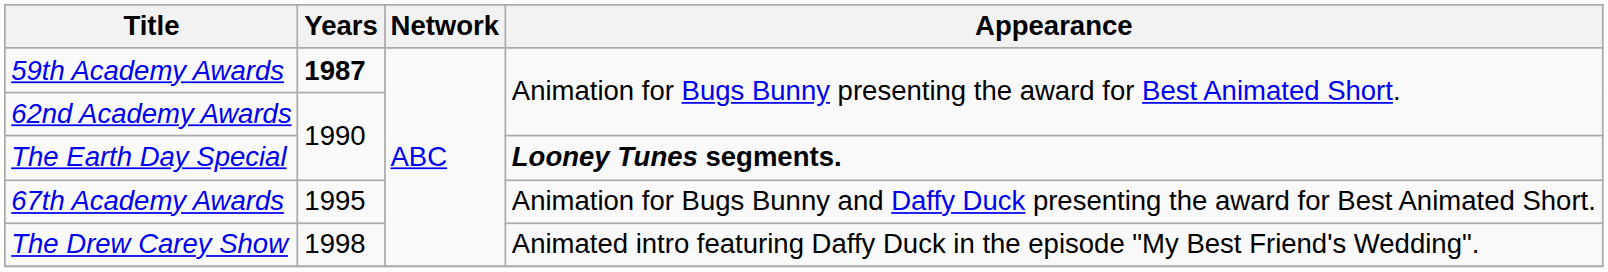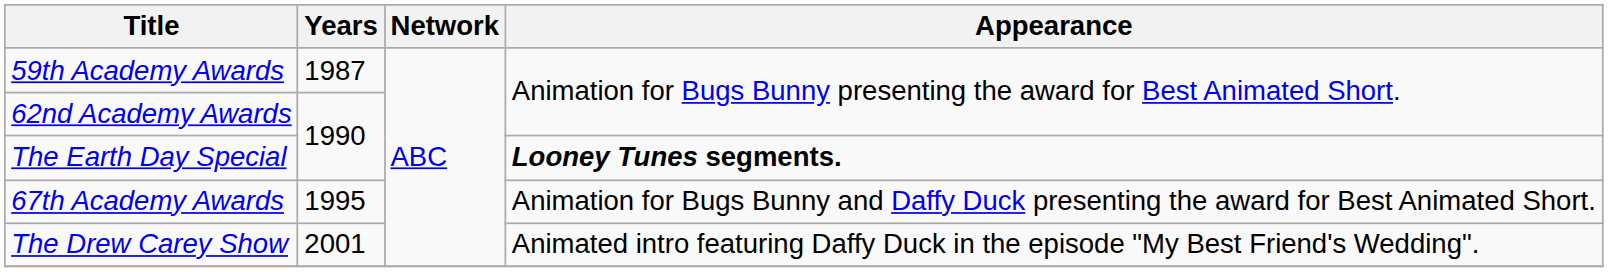 <table class="wikitable sortable">
 <tr>
 <th>Title</th>
 <th>Years</th>
 <th>Network</th>
 <th>Appearance</th>
 </tr>
 <tr>
 <td><em><a href='#'>59th Academy Awards</a></em></td>
-<td><strong>1987</strong></td>
+<td>1987</td>
 <td rowspan="5"><a href='#'>ABC</a></td>
 <td rowspan="2">Animation for <a href='#'>Bugs Bunny</a> presenting the award for <a href='#'>Best Animated Short</a>.</td>
 </tr>
 <tr>
 <td><em><a href='#'>62nd Academy Awards</a></em></td>
 <td rowspan="2">1990</td>
 </tr>
 <tr>
 <td><em><a href='#'>The Earth Day Special</a></em></td>
 <td><strong><em>Looney Tunes</em> segments.</strong></td>
 </tr>
 <tr>
 <td><em><a href='#'>67th Academy Awards</a></em></td>
 <td>1995</td>
 <td>Animation for Bugs Bunny and <a href='#'>Daffy Duck</a> presenting the award for Best Animated Short.</td>
 </tr>
 <tr>
 <td><em><a href='#'>The Drew Carey Show</a></em></td>
-<td>1998</td>
+<td>2001</td>
 <td>Animated intro featuring Daffy Duck in the episode "My Best Friend's Wedding".</td>
 </tr>
 <tr>
 </tr>
 </table>
